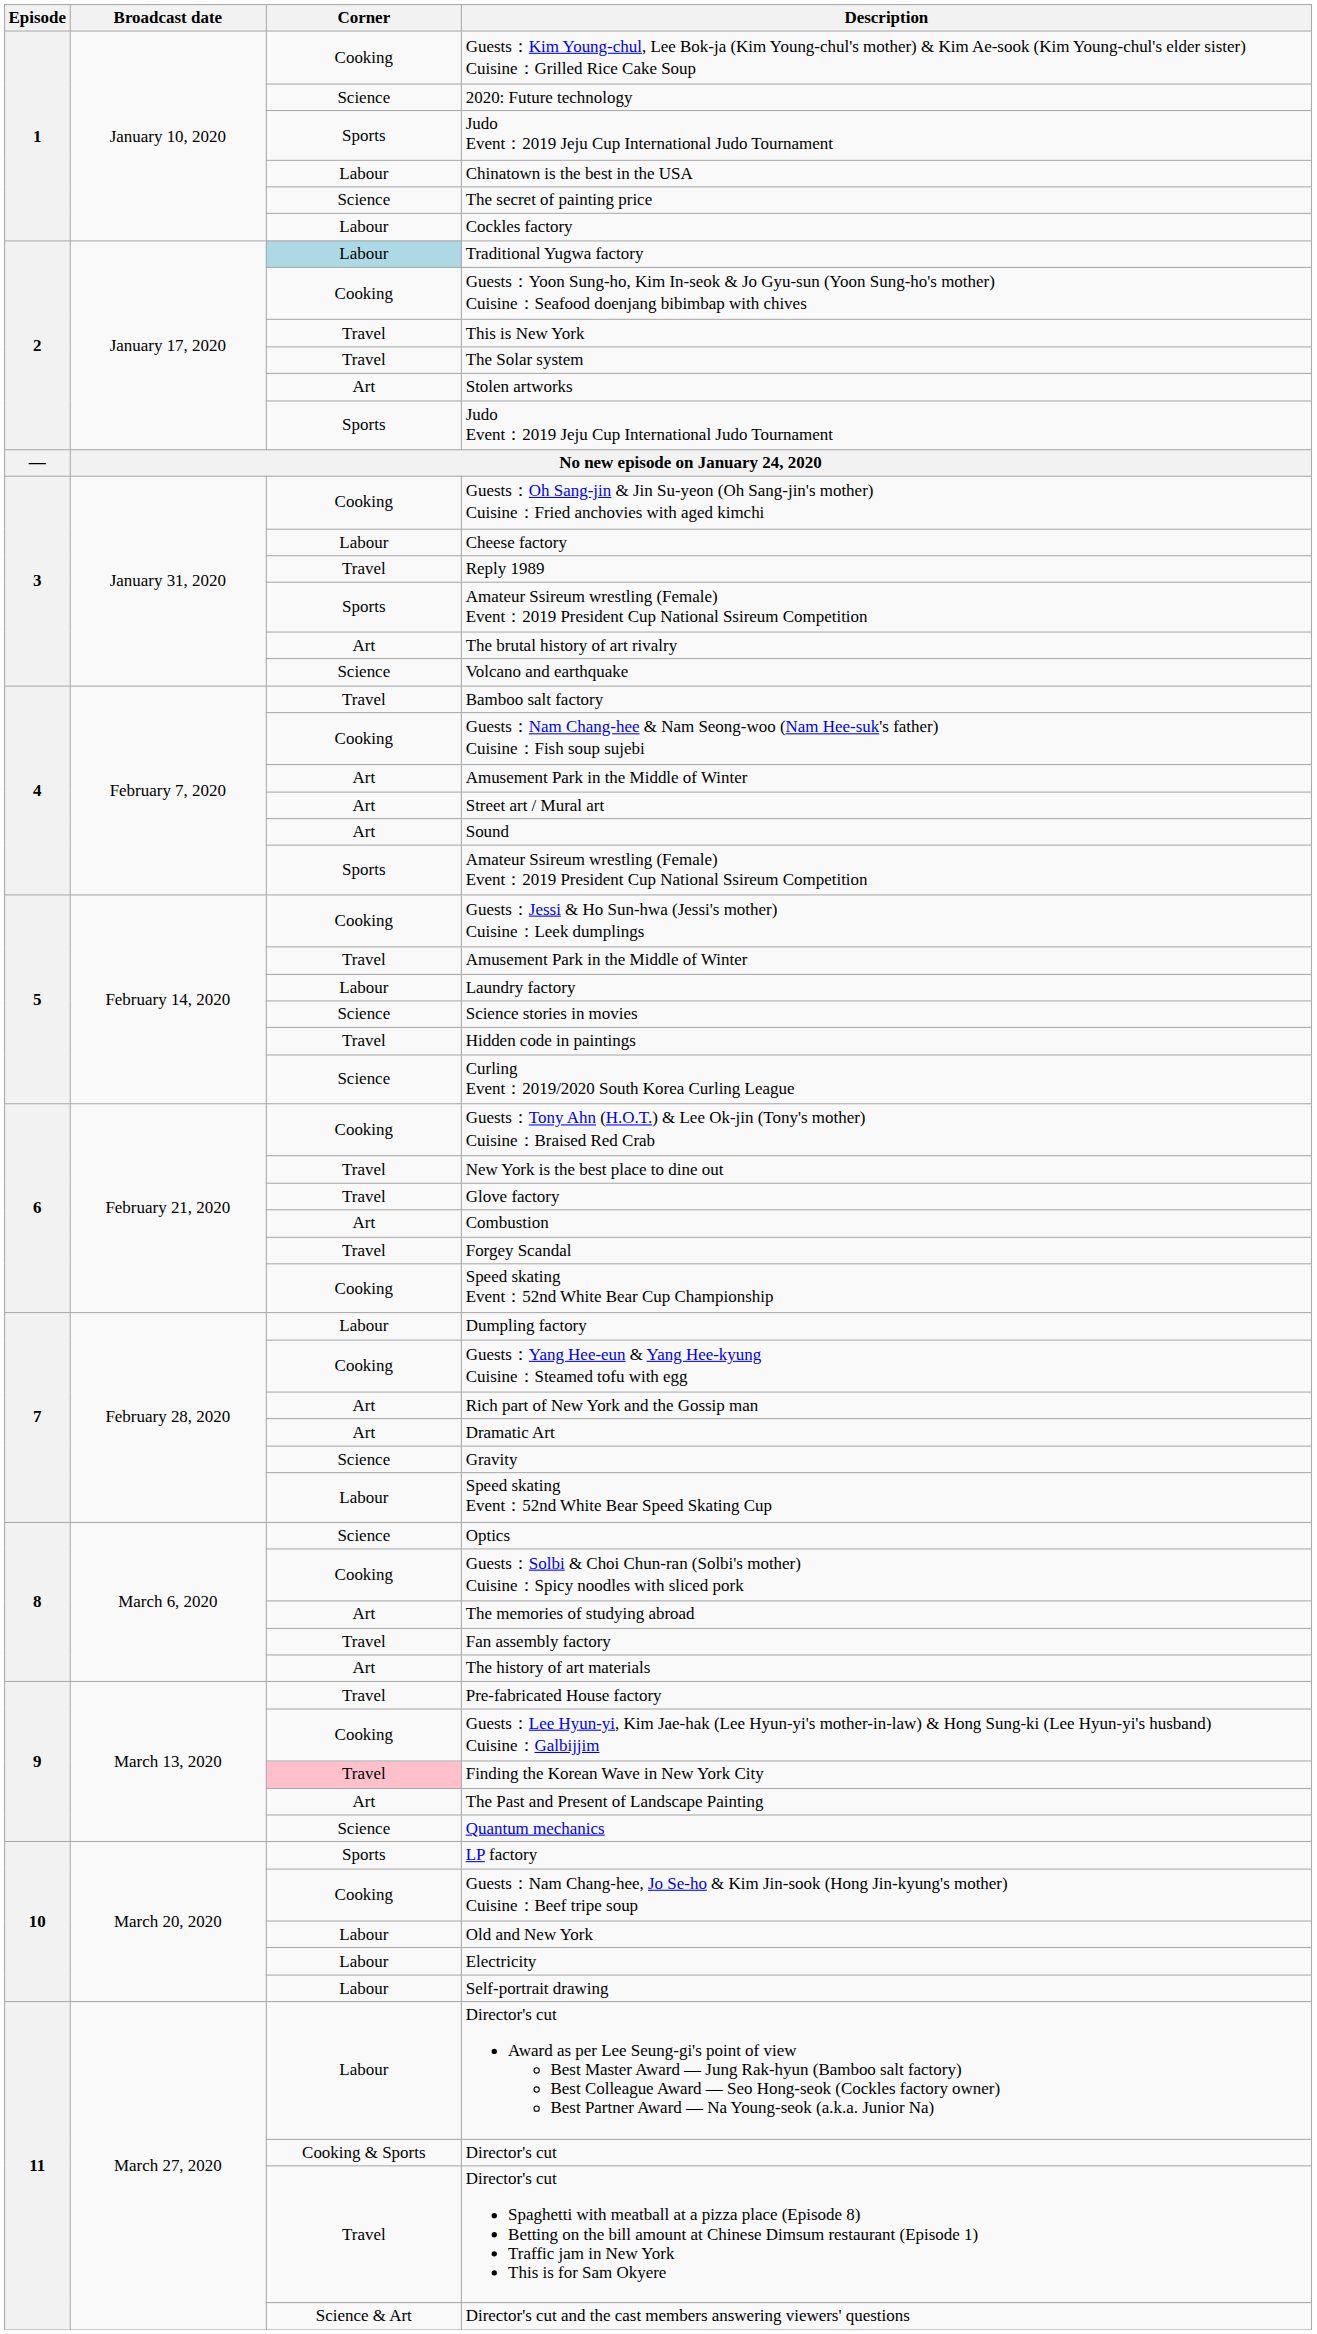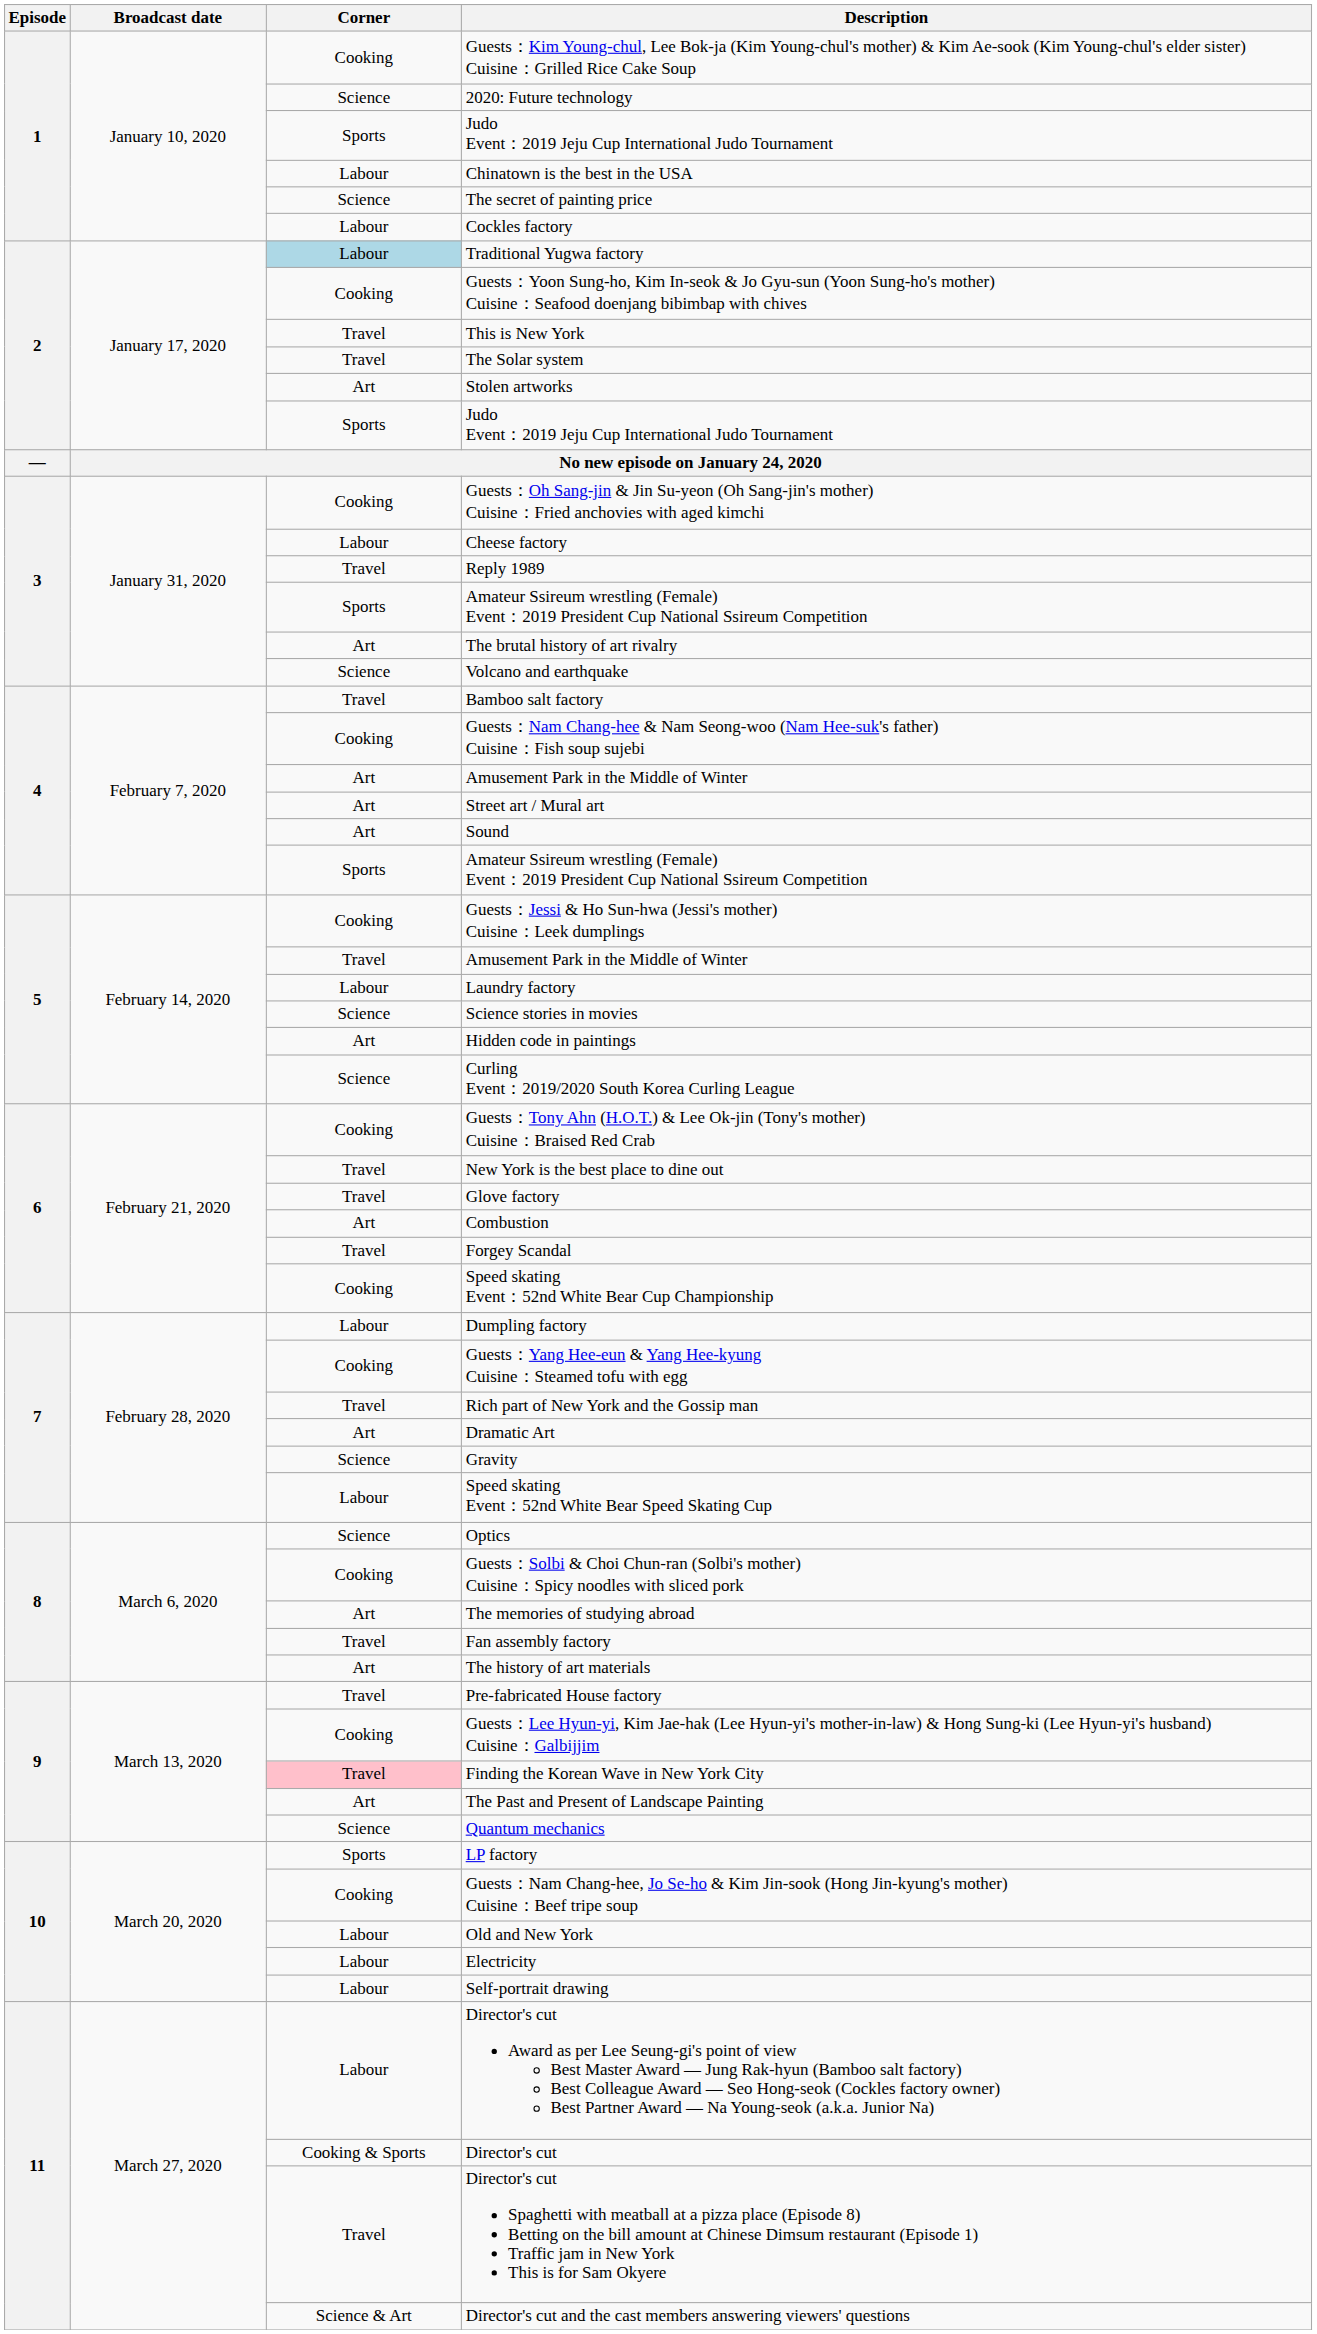 <table class="wikitable" width=Auto style="text-align:center">
 <tr>
 <th Width=5%>Episode</th>
 <th Width=15%>Broadcast date</th>
 <th Width=15%>Corner</th>
 <th Width=70%>Description</th>
 </tr>
 <tr>
 <th rowspan=6>1</th>
 <td rowspan=6>January 10, 2020</td>
 <td>Cooking</td>
 <td align=left>Guests：<a href='#'>Kim Young-chul</a>, Lee Bok-ja (Kim Young-chul's mother) & Kim Ae-sook (Kim Young-chul's elder sister)<br>Cuisine：Grilled Rice Cake Soup</td>
 </tr>
 <tr>
 <td>Science</td>
 <td align=left>2020: Future technology</td>
 </tr>
 <tr>
 <td>Sports</td>
 <td align=left>Judo <br>Event：2019 Jeju Cup International Judo Tournament</td>
 </tr>
 <tr>
 <td>Labour</td>
 <td align=left>Chinatown is the best in the USA</td>
 </tr>
 <tr>
 <td>Science</td>
 <td align=left>The secret of painting price</td>
 </tr>
 <tr>
 <td>Labour</td>
 <td align=left>Cockles factory</td>
 </tr>
 <tr>
 <th rowspan=6>2</th>
 <td rowspan=6>January 17, 2020</td>
 <td style="background: lightblue;">Labour</td>
 <td align=left>Traditional Yugwa factory</td>
 </tr>
 <tr>
 <td>Cooking</td>
 <td align=left>Guests：Yoon Sung-ho, Kim In-seok & Jo Gyu-sun (Yoon Sung-ho's mother)<br>Cuisine：Seafood doenjang bibimbap with chives</td>
 </tr>
 <tr>
 <td>Travel</td>
 <td align=left>This is New York</td>
 </tr>
 <tr>
 <td>Travel</td>
 <td align=left>The Solar system</td>
 </tr>
 <tr>
 <td>Art</td>
 <td align=left>Stolen artworks</td>
 </tr>
 <tr>
 <td>Sports</td>
 <td align=left>Judo <br>Event：2019 Jeju Cup International Judo Tournament</td>
 </tr>
 <tr>
 <th>—</th>
 <th colspan=3>No new episode on January 24, 2020</th>
 </tr>
 <tr>
 <th rowspan=6>3</th>
 <td rowspan=6>January 31, 2020</td>
 <td>Cooking</td>
 <td align=left>Guests：<a href='#'>Oh Sang-jin</a> & Jin Su-yeon (Oh Sang-jin's mother)<br>Cuisine：Fried anchovies with aged kimchi</td>
 </tr>
 <tr>
 <td>Labour</td>
 <td align=left>Cheese factory</td>
 </tr>
 <tr>
 <td>Travel</td>
 <td align=left>Reply 1989</td>
 </tr>
 <tr>
 <td>Sports</td>
 <td align=left>Amateur Ssireum wrestling (Female)<br>Event：2019 President Cup National Ssireum Competition</td>
 </tr>
 <tr>
 <td>Art</td>
 <td align=left>The brutal history of art rivalry</td>
 </tr>
 <tr>
 <td>Science</td>
 <td align=left>Volcano and earthquake</td>
 </tr>
 <tr>
 <th rowspan=6>4</th>
 <td rowspan=6>February 7, 2020</td>
 <td>Travel</td>
 <td align=left>Bamboo salt factory</td>
 </tr>
 <tr>
 <td>Cooking</td>
 <td align=left>Guests：<a href='#'>Nam Chang-hee</a> & Nam Seong-woo (<a href='#'>Nam Hee-suk</a>'s father)<br>Cuisine：Fish soup sujebi</td>
 </tr>
 <tr>
 <td>Art</td>
 <td align=left>Amusement Park in the Middle of Winter</td>
 </tr>
 <tr>
 <td>Art</td>
 <td align=left>Street art / Mural art</td>
 </tr>
 <tr>
 <td>Art</td>
 <td align=left>Sound</td>
 </tr>
 <tr>
 <td>Sports</td>
 <td align=left>Amateur Ssireum wrestling (Female)<br>Event：2019 President Cup National Ssireum Competition</td>
 </tr>
 <tr>
 <th rowspan=6>5</th>
 <td rowspan=6>February 14, 2020</td>
 <td>Cooking</td>
 <td align=left>Guests：<a href='#'>Jessi</a> & Ho Sun-hwa (Jessi's mother)<br>Cuisine：Leek dumplings</td>
 </tr>
 <tr>
 <td>Travel</td>
 <td align=left>Amusement Park in the Middle of Winter</td>
 </tr>
 <tr>
 <td>Labour</td>
 <td align=left>Laundry factory</td>
 </tr>
 <tr>
 <td>Science</td>
 <td align=left>Science stories in movies</td>
 </tr>
 <tr>
-<td>Travel</td>
+<td>Art</td>
 <td align=left>Hidden code in paintings</td>
 </tr>
 <tr>
 <td>Science</td>
 <td align=left>Curling <br>Event：2019/2020 South Korea Curling League</td>
 </tr>
 <tr>
 <th rowspan=6>6</th>
 <td rowspan=6>February 21, 2020</td>
 <td>Cooking</td>
 <td align=left>Guests：<a href='#'>Tony Ahn</a> (<a href='#'>H.O.T.</a>) & Lee Ok-jin (Tony's mother) <br>Cuisine：Braised Red Crab</td>
 </tr>
 <tr>
 <td>Travel</td>
 <td align=left>New York is the best place to dine out</td>
 </tr>
 <tr>
 <td>Travel</td>
 <td align=left>Glove factory</td>
 </tr>
 <tr>
 <td>Art</td>
 <td align=left>Combustion</td>
 </tr>
 <tr>
 <td>Travel</td>
 <td align=left>Forgey Scandal</td>
 </tr>
 <tr>
 <td>Cooking</td>
 <td align=left>Speed skating<br>Event：52nd White Bear Cup Championship</td>
 </tr>
 <tr>
 <th rowspan=6>7</th>
 <td rowspan=6>February 28, 2020</td>
 <td>Labour</td>
 <td align=left>Dumpling factory</td>
 </tr>
 <tr>
 <td>Cooking</td>
 <td align=left>Guests：<a href='#'>Yang Hee-eun</a> & <a href='#'>Yang Hee-kyung</a><br>Cuisine：Steamed tofu with egg</td>
 </tr>
 <tr>
-<td>Art</td>
+<td>Travel</td>
 <td align=left>Rich part of New York and the Gossip man</td>
 </tr>
 <tr>
 <td>Art</td>
 <td align=left>Dramatic Art</td>
 </tr>
 <tr>
 <td>Science</td>
 <td align=left>Gravity</td>
 </tr>
 <tr>
 <td>Labour</td>
 <td align=left>Speed skating<br>Event：52nd White Bear Speed Skating Cup</td>
 </tr>
 <tr>
 <th rowspan=5>8</th>
 <td rowspan=5>March 6, 2020</td>
 <td>Science</td>
 <td align=left>Optics</td>
 </tr>
 <tr>
 <td>Cooking</td>
 <td align=left>Guests：<a href='#'>Solbi</a> & Choi Chun-ran (Solbi's mother)<br>Cuisine：Spicy noodles with sliced pork</td>
 </tr>
 <tr>
 <td>Art</td>
 <td align=left>The memories of studying abroad</td>
 </tr>
 <tr>
 <td>Travel</td>
 <td align=left>Fan assembly factory</td>
 </tr>
 <tr>
 <td>Art</td>
 <td align=left>The history of art materials</td>
 </tr>
 <tr>
 <th rowspan=5>9</th>
 <td rowspan=5>March 13, 2020</td>
 <td>Travel</td>
 <td align=left>Pre-fabricated House factory</td>
 </tr>
 <tr>
 <td>Cooking</td>
 <td align=left>Guests：<a href='#'>Lee Hyun-yi</a>, Kim Jae-hak (Lee Hyun-yi's mother-in-law) & Hong Sung-ki (Lee Hyun-yi's husband)<br>Cuisine：<a href='#'>Galbijjim</a></td>
 </tr>
 <tr>
 <td style="background: pink;">Travel</td>
 <td align=left>Finding the Korean Wave in New York City</td>
 </tr>
 <tr>
 <td>Art</td>
 <td align=left>The Past and Present of Landscape Painting</td>
 </tr>
 <tr>
 <td>Science</td>
 <td align=left><a href='#'>Quantum mechanics</a></td>
 </tr>
 <tr>
 <th rowspan=5>10</th>
 <td rowspan=5>March 20, 2020</td>
 <td>Sports</td>
 <td align=left><a href='#'>LP</a> factory</td>
 </tr>
 <tr>
 <td>Cooking</td>
 <td align=left>Guests：Nam Chang-hee, <a href='#'>Jo Se-ho</a> & Kim Jin-sook (Hong Jin-kyung's mother)<br>Cuisine：Beef tripe soup</td>
 </tr>
 <tr>
 <td>Labour</td>
 <td align=left>Old and New York</td>
 </tr>
 <tr>
 <td>Labour</td>
 <td align=left>Electricity</td>
 </tr>
 <tr>
 <td>Labour</td>
 <td align=left>Self-portrait drawing</td>
 </tr>
 <tr>
 <th rowspan=4>11</th>
 <td rowspan=4>March 27, 2020</td>
 <td>Labour</td>
 <td align=left>Director's cut<br><ul><li>Award as per Lee Seung-gi's point of view<ul><li>Best Master Award — Jung Rak-hyun (Bamboo salt factory)</li><li>Best Colleague Award — Seo Hong-seok (Cockles factory owner)</li><li>Best Partner Award — Na Young-seok (a.k.a. Junior Na)</li></ul></li></ul></td>
 </tr>
 <tr>
 <td>Cooking & Sports</td>
 <td align=left>Director's cut</td>
 </tr>
 <tr>
 <td>Travel</td>
 <td align=left>Director's cut<br><ul><li>Spaghetti with meatball at a pizza place (Episode 8)</li><li>Betting on the bill amount at Chinese Dimsum restaurant (Episode 1)</li><li>Traffic jam in New York</li><li>This is for Sam Okyere</li></ul></td>
 </tr>
 <tr>
 <td>Science & Art</td>
 <td align=left>Director's cut and the cast members answering viewers' questions</td>
 </tr>
 <tr>
 </tr>
 </table>
